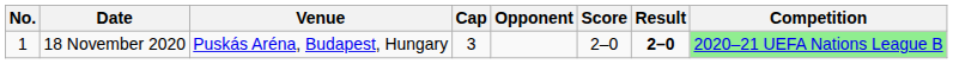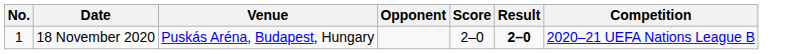 <table class="wikitable sortable">
 <tr>
 <th scope="col">No.</th>
 <th scope="col">Date</th>
 <th scope="col">Venue</th>
-<th scope="col">Cap</th>
 <th scope="col">Opponent</th>
 <th scope="col">Score</th>
 <th scope="col">Result</th>
 <th scope="col">Competition</th>
 </tr>
 <tr>
 <td align="center">1</td>
 <td>18 November 2020</td>
 <td><a href='#'>Puskás Aréna</a>, <a href='#'>Budapest</a>, Hungary</td>
-<td align="center">3</td>
 <td></td>
 <td align="center">2–0</td>
 <td align="center"><strong>2–0</strong></td>
-<td style="background: lightgreen;"><a href='#'>2020–21 UEFA Nations League B</a></td>
+<td><a href='#'>2020–21 UEFA Nations League B</a></td>
 </tr>
 </table>
